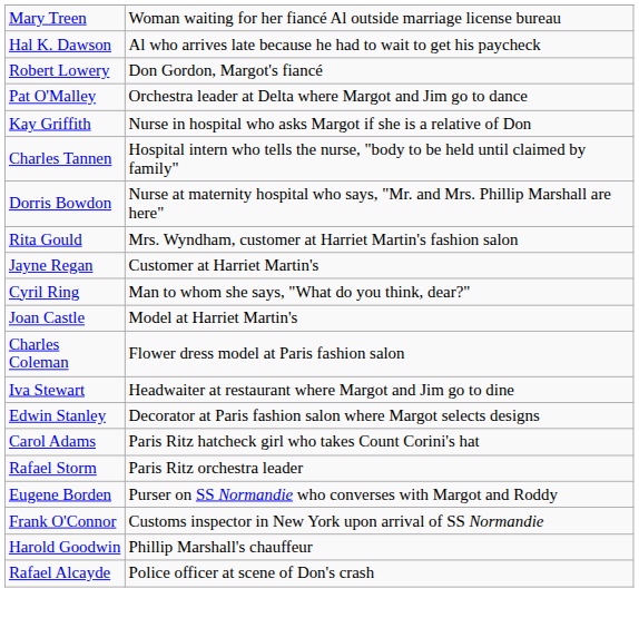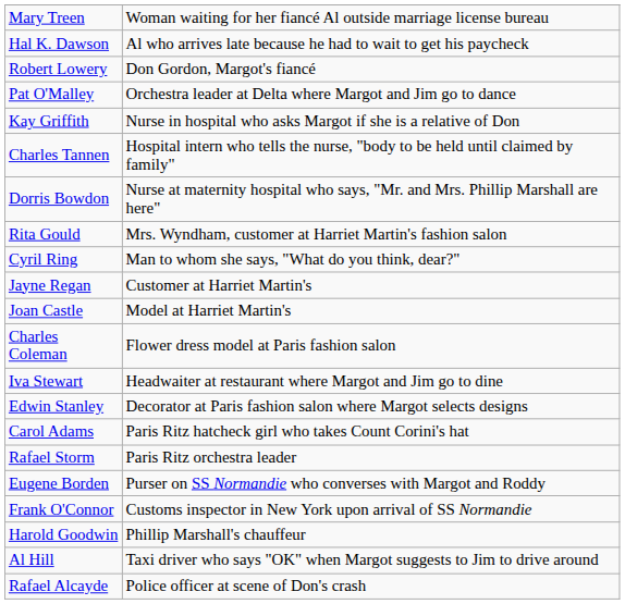 <table class=wikitable>
 <tr>
 </tr>
 <tr>
 <td><a href='#'>Mary Treen</a></td>
 <td>Woman waiting for her fiancé Al outside marriage license bureau</td>
 </tr>
 <tr>
 <td><a href='#'>Hal K. Dawson</a></td>
 <td>Al who arrives late because he had to wait to get his paycheck</td>
 </tr>
 <tr>
 <td><a href='#'>Robert Lowery</a></td>
 <td>Don Gordon, Margot's fiancé</td>
 </tr>
 <tr>
 <td><a href='#'>Pat O'Malley</a></td>
 <td>Orchestra leader at Delta where Margot and Jim go to dance</td>
 </tr>
 <tr>
 <td><a href='#'>Kay Griffith</a></td>
 <td>Nurse in hospital who asks Margot if she is a relative of Don</td>
 </tr>
 <tr>
 <td><a href='#'>Charles Tannen</a></td>
 <td>Hospital intern who tells the nurse, "body to be held until claimed by family"</td>
 </tr>
 <tr>
 <td><a href='#'>Dorris Bowdon</a></td>
 <td>Nurse at maternity hospital who says, "Mr. and Mrs. Phillip Marshall are here"</td>
 </tr>
 <tr>
 <td><a href='#'>Rita Gould</a></td>
 <td>Mrs. Wyndham, customer at Harriet Martin's fashion salon</td>
 </tr>
 <tr>
+<td><a href='#'>Cyril Ring</a></td>
+<td>Man to whom she says, "What do you think, dear?"</td>
+</tr>
+<tr>
 <td><a href='#'>Jayne Regan</a></td>
 <td>Customer at Harriet Martin's</td>
-</tr>
-<tr>
-<td><a href='#'>Cyril Ring</a></td>
-<td>Man to whom she says, "What do you think, dear?"</td>
 </tr>
 <tr>
 <td><a href='#'>Joan Castle</a></td>
 <td>Model at Harriet Martin's</td>
 </tr>
 <tr>
 <td><a href='#'>Charles Coleman</a></td>
 <td>Flower dress model at Paris fashion salon</td>
 </tr>
 <tr>
 <td><a href='#'>Iva Stewart</a></td>
 <td>Headwaiter at restaurant where Margot and Jim go to dine</td>
 </tr>
 <tr>
 <td><a href='#'>Edwin Stanley</a></td>
 <td>Decorator at Paris fashion salon where Margot selects designs</td>
 </tr>
 <tr>
 <td><a href='#'>Carol Adams</a></td>
 <td>Paris Ritz hatcheck girl who takes Count Corini's hat</td>
 </tr>
 <tr>
 <td><a href='#'>Rafael Storm</a></td>
 <td>Paris Ritz orchestra leader</td>
 </tr>
 <tr>
 <td><a href='#'>Eugene Borden</a></td>
 <td>Purser on <a href='#'>SS <em>Normandie</em></a> who converses with Margot and Roddy</td>
 </tr>
 <tr>
 <td><a href='#'>Frank O'Connor</a></td>
 <td>Customs inspector in New York upon arrival of SS <em>Normandie</em></td>
 </tr>
 <tr>
 <td><a href='#'>Harold Goodwin</a></td>
 <td>Phillip Marshall's chauffeur</td>
 </tr>
 <tr>
+<td><a href='#'>Al Hill</a></td>
+<td>Taxi driver who says "OK" when Margot suggests to Jim to drive around</td>
+</tr>
+<tr>
 <td><a href='#'>Rafael Alcayde</a></td>
 <td>Police officer at scene of Don's crash</td>
 </tr>
 </table>
